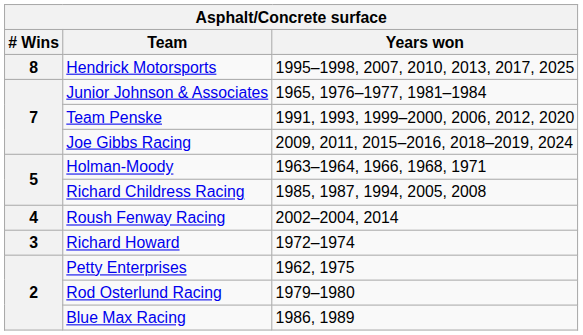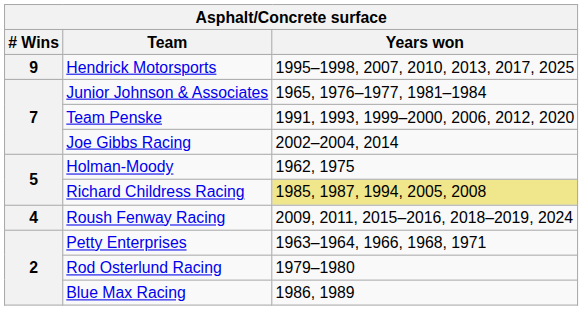 <table class="wikitable" style="font-size: 95%;">
 <tr>
 <th colspan="3">Asphalt/Concrete surface</th>
 </tr>
 <tr>
 <th># Wins</th>
 <th>Team</th>
 <th>Years won</th>
 </tr>
 <tr>
-<th>8</th>
+<th>9</th>
 <td><a href='#'>Hendrick Motorsports</a></td>
 <td>1995–1998, 2007, 2010, 2013, 2017, 2025</td>
 </tr>
 <tr>
 <th rowspan="3">7</th>
 <td><a href='#'>Junior Johnson & Associates</a></td>
 <td>1965, 1976–1977, 1981–1984</td>
 </tr>
 <tr>
 <td><a href='#'>Team Penske</a></td>
 <td>1991, 1993, 1999–2000, 2006, 2012, 2020</td>
 </tr>
 <tr>
 <td><a href='#'>Joe Gibbs Racing</a></td>
-<td>2009, 2011, 2015–2016, 2018–2019, 2024</td>
+<td>2002–2004, 2014</td>
 </tr>
 <tr>
 <th rowspan="2">5</th>
 <td><a href='#'>Holman-Moody</a></td>
-<td>1963–1964, 1966, 1968, 1971</td>
+<td>1962, 1975</td>
 </tr>
 <tr>
 <td><a href='#'>Richard Childress Racing</a></td>
-<td>1985, 1987, 1994, 2005, 2008</td>
+<td style="background: khaki;">1985, 1987, 1994, 2005, 2008</td>
 </tr>
 <tr>
 <th>4</th>
 <td><a href='#'>Roush Fenway Racing</a></td>
-<td>2002–2004, 2014</td>
-</tr>
-<tr>
-<th>3</th>
-<td><a href='#'>Richard Howard</a></td>
-<td>1972–1974</td>
+<td>2009, 2011, 2015–2016, 2018–2019, 2024</td>
 </tr>
 <tr>
 <th rowspan="3">2</th>
 <td><a href='#'>Petty Enterprises</a></td>
-<td>1962, 1975</td>
+<td>1963–1964, 1966, 1968, 1971</td>
 </tr>
 <tr>
 <td><a href='#'>Rod Osterlund Racing</a></td>
 <td>1979–1980</td>
 </tr>
 <tr>
 <td><a href='#'>Blue Max Racing</a></td>
 <td>1986, 1989</td>
 </tr>
 </table>
